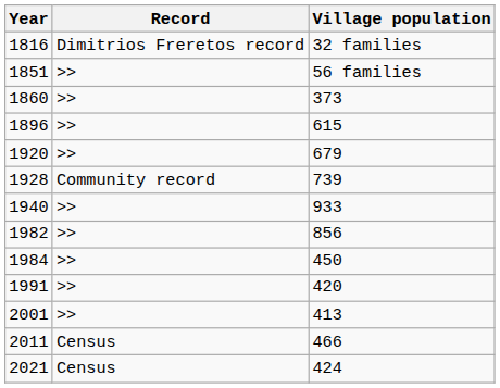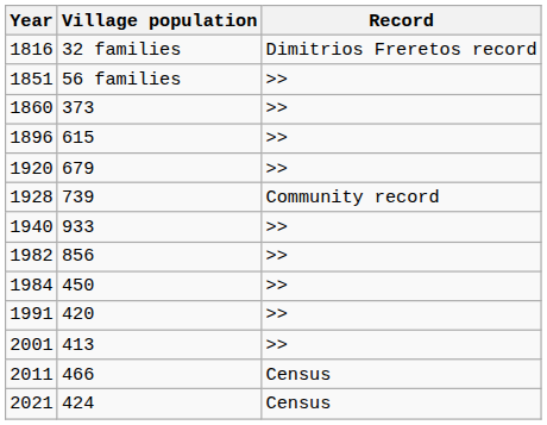 <table class="wikitable">
 <tr>
 <th>Year</th>
+<th>Village population</th>
 <th>Record</th>
-<th>Village population</th>
 </tr>
 <tr>
 <td>1816</td>
+<td>32 families</td>
 <td>Dimitrios Freretos record</td>
-<td>32 families</td>
 </tr>
 <tr>
 <td>1851</td>
+<td>56 families</td>
 <td>>></td>
-<td>56 families</td>
 </tr>
 <tr>
 <td>1860</td>
+<td>373</td>
 <td>>></td>
-<td>373</td>
 </tr>
 <tr>
 <td>1896</td>
+<td>615</td>
 <td>>></td>
-<td>615</td>
 </tr>
 <tr>
 <td>1920</td>
+<td>679</td>
 <td>>></td>
-<td>679</td>
 </tr>
 <tr>
 <td>1928</td>
+<td>739</td>
 <td>Community record</td>
-<td>739</td>
 </tr>
 <tr>
 <td>1940</td>
+<td>933</td>
 <td>>></td>
-<td>933</td>
 </tr>
 <tr>
 <td>1982</td>
+<td>856</td>
 <td>>></td>
-<td>856</td>
 </tr>
 <tr>
 <td>1984</td>
+<td>450</td>
 <td>>></td>
-<td>450</td>
 </tr>
 <tr>
 <td>1991</td>
+<td>420</td>
 <td>>></td>
-<td>420</td>
 </tr>
 <tr>
 <td>2001</td>
+<td>413</td>
 <td>>></td>
-<td>413</td>
 </tr>
 <tr>
 <td>2011</td>
+<td>466</td>
 <td>Census</td>
-<td>466</td>
 </tr>
 <tr>
 <td>2021</td>
+<td>424</td>
 <td>Census</td>
-<td>424</td>
 </tr>
 </table>
